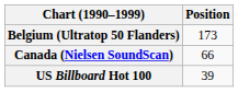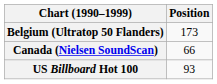 <table class="wikitable sortable plainrowheaders">
 <tr>
 <th scope="col">Chart (1990–1999)</th>
 <th scope="col">Position</th>
 </tr>
 <tr>
 <th scope="row">Belgium (Ultratop 50 Flanders)</th>
 <td style="text-align:center;">173</td>
 </tr>
 <tr>
 <th scope="row">Canada (<a href='#'>Nielsen SoundScan</a>)</th>
 <td style="text-align:center;">66</td>
 </tr>
 <tr>
 <th scope="row">US <em>Billboard</em> Hot 100</th>
-<td style="text-align:center;">39</td>
+<td style="text-align:center;">93</td>
 </tr>
 </table>
